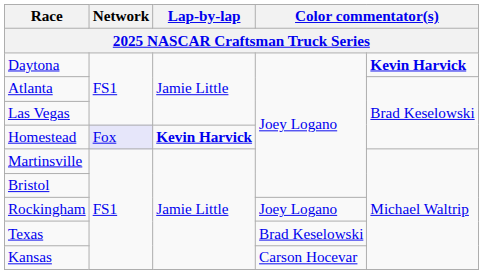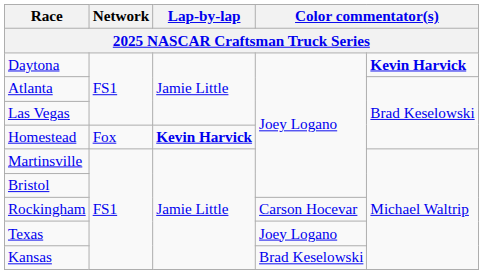 <table class="wikitable">
 <tr>
 <th>Race</th>
 <th>Network</th>
 <th><a href='#'>Lap-by-lap</a></th>
 <th colspan=2><a href='#'>Color commentator(s)</a></th>
 </tr>
 <tr>
 <th colspan=9><a href='#'>2025 NASCAR Craftsman Truck Series</a></th>
 </tr>
 <tr>
 <td><a href='#'>Daytona</a></td>
 <td rowspan=3><a href='#'>FS1</a></td>
 <td rowspan=3><a href='#'>Jamie Little</a></td>
 <td rowspan=6><a href='#'>Joey Logano</a></td>
 <td><strong><a href='#'>Kevin Harvick</a></strong></td>
 </tr>
 <tr>
 <td><a href='#'>Atlanta</a></td>
 <td rowspan=3><a href='#'>Brad Keselowski</a></td>
 </tr>
 <tr>
 <td><a href='#'>Las Vegas</a></td>
 </tr>
 <tr>
 <td><a href='#'>Homestead</a></td>
-<td style="background: lavender;"><a href='#'>Fox</a></td>
+<td><a href='#'>Fox</a></td>
 <td><strong><a href='#'>Kevin Harvick</a></strong></td>
 </tr>
 <tr>
 <td><a href='#'>Martinsville</a></td>
 <td rowspan=5><a href='#'>FS1</a></td>
 <td rowspan=5><a href='#'>Jamie Little</a></td>
 <td rowspan=5><a href='#'>Michael Waltrip</a></td>
 </tr>
 <tr>
 <td><a href='#'>Bristol</a></td>
 </tr>
 <tr>
 <td><a href='#'>Rockingham</a></td>
+<td><a href='#'>Carson Hocevar</a></td>
+</tr>
+<tr>
+<td><a href='#'>Texas</a></td>
 <td><a href='#'>Joey Logano</a></td>
 </tr>
 <tr>
-<td><a href='#'>Texas</a></td>
+<td><a href='#'>Kansas</a></td>
 <td><a href='#'>Brad Keselowski</a></td>
 </tr>
-<tr>
-<td><a href='#'>Kansas</a></td>
-<td><a href='#'>Carson Hocevar</a></td>
-</tr>
 </table>
